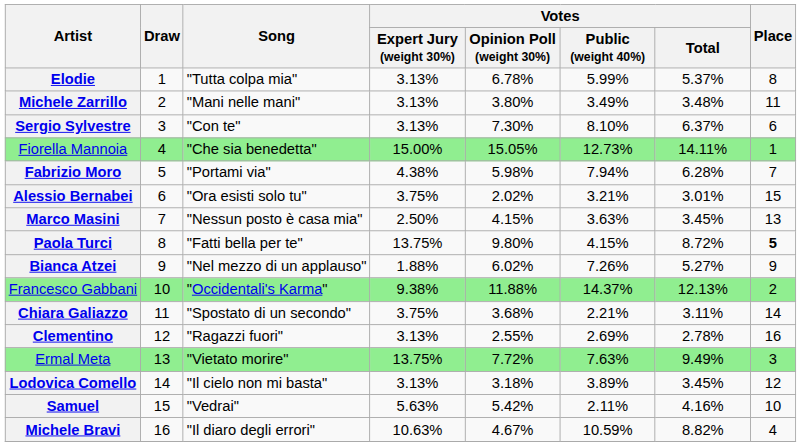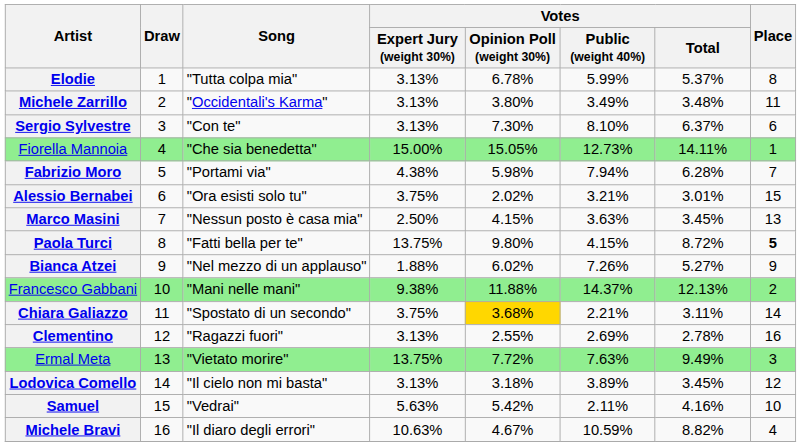 <table class="sortable wikitable plainrowheaders" style="margin: 1em auto 1em auto; text-align:center">
 <tr>
 <th rowspan="2">Artist</th>
 <th rowspan="2">Draw</th>
 <th rowspan="2">Song</th>
 <th colspan="4" class="unsortable">Votes</th>
 <th rowspan="2">Place</th>
 </tr>
 <tr>
 <th style="width:6em;">Expert Jury<br><small>(weight 30%)</small></th>
 <th style="width:6em;">Opinion Poll<br><small>(weight 30%)</small></th>
 <th style="width:6em;">Public<br><small>(weight 40%)</small></th>
 <th style="width:6em;">Total</th>
 </tr>
 <tr>
 <th scope="row"><a href='#'>Elodie</a></th>
 <td>1</td>
 <td align="left">"Tutta colpa mia"</td>
 <td>3.13%</td>
 <td>6.78%</td>
 <td>5.99%</td>
 <td>5.37%</td>
 <td>8</td>
 </tr>
 <tr>
 <th scope="row"><a href='#'>Michele Zarrillo</a></th>
 <td>2</td>
-<td align="left">"Mani nelle mani"</td>
+<td align="left">"<a href='#'>Occidentali's Karma</a>"</td>
 <td>3.13%</td>
 <td>3.80%</td>
 <td>3.49%</td>
 <td>3.48%</td>
 <td>11</td>
 </tr>
 <tr>
 <th scope="row"><a href='#'>Sergio Sylvestre</a></th>
 <td>3</td>
 <td align="left">"Con te"</td>
 <td>3.13%</td>
 <td>7.30%</td>
 <td>8.10%</td>
 <td>6.37%</td>
 <td>6</td>
 </tr>
 <tr style="background:#90EE90">
 <td><a href='#'>Fiorella Mannoia</a></td>
 <td>4</td>
 <td align="left">"Che sia benedetta"</td>
 <td>15.00%</td>
 <td>15.05%</td>
 <td>12.73%</td>
 <td>14.11%</td>
 <td>1</td>
 </tr>
 <tr>
 <th scope="row"><a href='#'>Fabrizio Moro</a></th>
 <td>5</td>
 <td align="left">"Portami via"</td>
 <td>4.38%</td>
 <td>5.98%</td>
 <td>7.94%</td>
 <td>6.28%</td>
 <td>7</td>
 </tr>
 <tr>
 <th scope="row"><a href='#'>Alessio Bernabei</a></th>
 <td>6</td>
 <td align="left">"Ora esisti solo tu"</td>
 <td>3.75%</td>
 <td>2.02%</td>
 <td>3.21%</td>
 <td>3.01%</td>
 <td>15</td>
 </tr>
 <tr>
 <th scope="row"><a href='#'>Marco Masini</a></th>
 <td>7</td>
 <td align="left">"Nessun posto è casa mia"</td>
 <td>2.50%</td>
 <td>4.15%</td>
 <td>3.63%</td>
 <td>3.45%</td>
 <td>13</td>
 </tr>
 <tr>
 <th scope="row"><a href='#'>Paola Turci</a></th>
 <td>8</td>
 <td align="left">"Fatti bella per te"</td>
 <td>13.75%</td>
 <td>9.80%</td>
 <td>4.15%</td>
 <td>8.72%</td>
 <td><strong>5</strong></td>
 </tr>
 <tr>
 <th scope="row"><a href='#'>Bianca Atzei</a></th>
 <td>9</td>
 <td align="left">"Nel mezzo di un applauso"</td>
 <td>1.88%</td>
 <td>6.02%</td>
 <td>7.26%</td>
 <td>5.27%</td>
 <td>9</td>
 </tr>
 <tr style="background:#90EE90">
 <td><a href='#'>Francesco Gabbani</a></td>
 <td>10</td>
-<td align="left">"<a href='#'>Occidentali's Karma</a>"</td>
+<td align="left">"Mani nelle mani"</td>
 <td>9.38%</td>
 <td>11.88%</td>
 <td>14.37%</td>
 <td>12.13%</td>
 <td>2</td>
 </tr>
 <tr>
 <th scope="row"><a href='#'>Chiara Galiazzo</a></th>
 <td>11</td>
 <td align="left">"Spostato di un secondo"</td>
 <td>3.75%</td>
-<td>3.68%</td>
+<td style="background: gold;">3.68%</td>
 <td>2.21%</td>
 <td>3.11%</td>
 <td>14</td>
 </tr>
 <tr>
 <th scope="row"><a href='#'>Clementino</a></th>
 <td>12</td>
 <td align="left">"Ragazzi fuori"</td>
 <td>3.13%</td>
 <td>2.55%</td>
 <td>2.69%</td>
 <td>2.78%</td>
 <td>16</td>
 </tr>
 <tr style="background:#90EE90">
 <td><a href='#'>Ermal Meta</a></td>
 <td>13</td>
 <td align="left">"Vietato morire"</td>
 <td>13.75%</td>
 <td>7.72%</td>
 <td>7.63%</td>
 <td>9.49%</td>
 <td>3</td>
 </tr>
 <tr>
 <th scope="row"><a href='#'>Lodovica Comello</a></th>
 <td>14</td>
 <td align="left">"Il cielo non mi basta"</td>
 <td>3.13%</td>
 <td>3.18%</td>
 <td>3.89%</td>
 <td>3.45%</td>
 <td>12</td>
 </tr>
 <tr>
 <th scope="row"><a href='#'>Samuel</a></th>
 <td>15</td>
 <td align="left">"Vedrai"</td>
 <td>5.63%</td>
 <td>5.42%</td>
 <td>2.11%</td>
 <td>4.16%</td>
 <td>10</td>
 </tr>
 <tr>
 <th scope="row"><a href='#'>Michele Bravi</a></th>
 <td>16</td>
 <td align="left">"Il diaro degli errori"</td>
 <td>10.63%</td>
 <td>4.67%</td>
 <td>10.59%</td>
 <td>8.82%</td>
 <td>4</td>
 </tr>
 <tr>
 </tr>
 </table>
